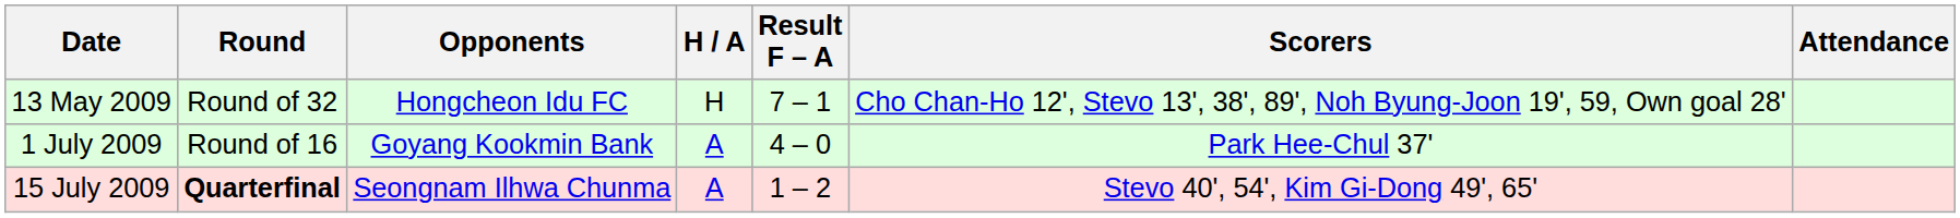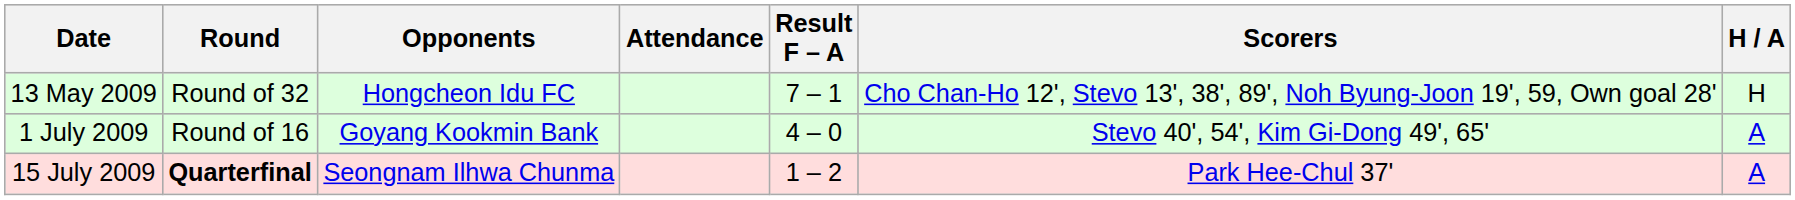 <table class="wikitable" style="text-align:center">
 <tr>
 <th>Date</th>
 <th>Round</th>
 <th>Opponents</th>
-<th>H / A</th>
+<th>Attendance</th>
 <th>Result<br>F – A</th>
 <th>Scorers</th>
-<th>Attendance</th>
+<th>H / A</th>
 </tr>
 <tr style="background:#dfd;">
 <td>13 May 2009</td>
 <td>Round of 32</td>
 <td><a href='#'>Hongcheon Idu FC</a></td>
-<td>H</td>
+<td></td>
 <td>7 – 1</td>
 <td><a href='#'>Cho Chan-Ho</a> 12', <a href='#'>Stevo</a> 13', 38', 89', <a href='#'>Noh Byung-Joon</a> 19', 59, Own goal 28'</td>
-<td></td>
+<td>H</td>
 </tr>
 <tr style="background:#dfd;">
 <td>1 July 2009</td>
 <td>Round of 16</td>
 <td><a href='#'>Goyang Kookmin Bank</a></td>
+<td></td>
+<td>4 – 0</td>
+<td><a href='#'>Stevo</a> 40', 54', <a href='#'>Kim Gi-Dong</a> 49', 65'</td>
 <td><a href='#'>A</a></td>
-<td>4 – 0</td>
-<td><a href='#'>Park Hee-Chul</a> 37'</td>
-<td></td>
 </tr>
 <tr style="background:#fdd;">
 <td>15 July 2009</td>
 <td><strong>Quarterfinal</strong></td>
 <td><a href='#'>Seongnam Ilhwa Chunma</a></td>
+<td></td>
+<td>1 – 2</td>
+<td><a href='#'>Park Hee-Chul</a> 37'</td>
 <td><a href='#'>A</a></td>
-<td>1 – 2</td>
-<td><a href='#'>Stevo</a> 40', 54', <a href='#'>Kim Gi-Dong</a> 49', 65'</td>
-<td></td>
 </tr>
 </table>
